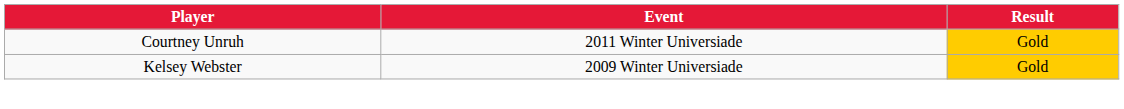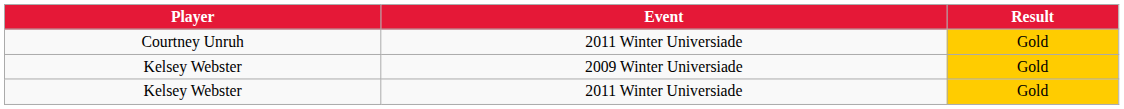 <table class="wikitable" width="90%">
 <tr align="center"  style="background:#E51837;color:white;">
 <td><strong>Player</strong></td>
 <td><strong>Event</strong></td>
 <td><strong>Result</strong></td>
 </tr>
 <tr align="center" bgcolor="">
 <td>Courtney Unruh</td>
 <td>2011 Winter Universiade</td>
 <td bgcolor="#FFCC00">Gold</td>
 </tr>
 <tr align="center" bgcolor="">
 <td>Kelsey Webster</td>
 <td>2009 Winter Universiade</td>
 <td bgcolor="#FFCC00">Gold</td>
 </tr>
+<tr align="center" bgcolor="">
+<td>Kelsey Webster</td>
+<td>2011 Winter Universiade</td>
+<td bgcolor="#FFCC00">Gold</td>
+</tr>
 </table>
